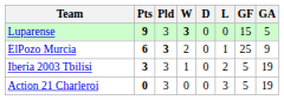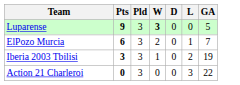 <table class="wikitable" style="text-align: center;">
 <tr>
 <th width="175">Team</th>
 <th width="20">Pts</th>
 <th width="20">Pld</th>
 <th width="20">W</th>
 <th width="20">D</th>
 <th width="20">L</th>
-<th width="20">GF</th>
 <th width="20">GA</th>
 </tr>
 <tr bgcolor="#ccffcc">
 <td align="left"> <a href='#'>Luparense</a></td>
 <td><strong>9</strong></td>
 <td>3</td>
 <td><strong>3</strong></td>
 <td>0</td>
 <td>0</td>
-<td>15</td>
 <td>5</td>
 </tr>
 <tr bgcolor=ffffff>
 <td align="left"> <a href='#'>ElPozo Murcia</a></td>
 <td><strong>6</strong></td>
-<td><strong>3</strong></td>
+<td>3</td>
 <td>2</td>
 <td>0</td>
 <td>1</td>
-<td>25</td>
-<td>9</td>
+<td>7</td>
 </tr>
 <tr bgcolor=ffffff>
 <td align="left"> <a href='#'>Iberia 2003 Tbilisi</a></td>
 <td><strong>3</strong></td>
 <td>3</td>
 <td>1</td>
 <td>0</td>
 <td>2</td>
-<td>5</td>
 <td>19</td>
 </tr>
 <tr bgcolor=ffffff>
 <td align="left"> <a href='#'>Action 21 Charleroi</a></td>
 <td><strong>0</strong></td>
 <td>3</td>
 <td>0</td>
 <td>0</td>
 <td>3</td>
-<td>5</td>
-<td>19</td>
+<td>22</td>
 </tr>
 </table>
